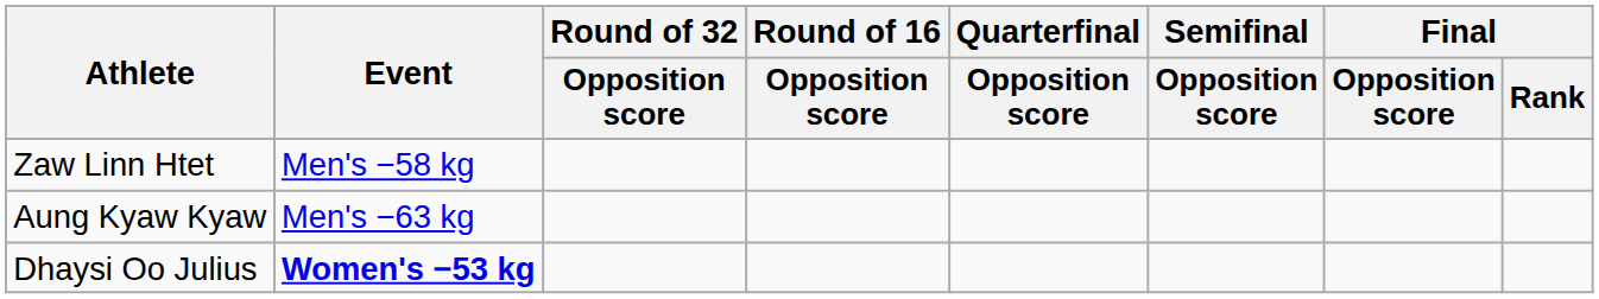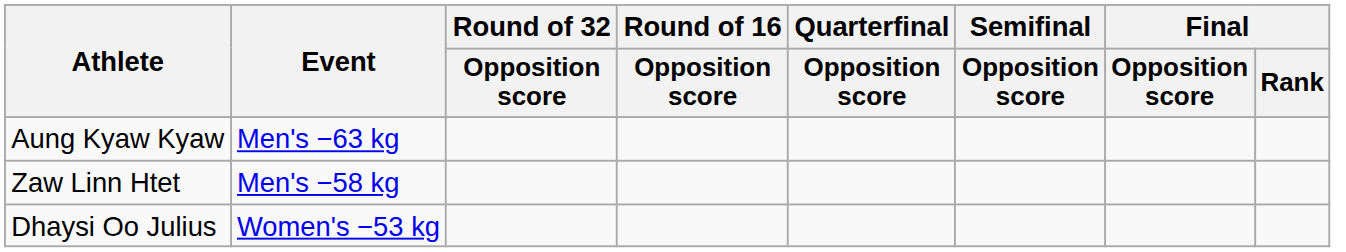 <table class=wikitable style=font-size:90%;text-align:center>
 <tr>
 <th rowspan=2>Athlete</th>
 <th rowspan=2>Event</th>
 <th>Round of 32</th>
 <th>Round of 16</th>
 <th>Quarterfinal</th>
 <th>Semifinal</th>
 <th colspan=2>Final</th>
 </tr>
 <tr style=font-size:95%>
 <th>Opposition<br>score</th>
 <th>Opposition<br>score</th>
 <th>Opposition<br>score</th>
 <th>Opposition<br>score</th>
 <th>Opposition<br>score</th>
 <th>Rank</th>
 </tr>
 <tr>
+<td align=left>Aung Kyaw Kyaw</td>
+<td align=left><a href='#'>Men's −63 kg</a></td>
+<td><br></td>
+<td></td>
+<td></td>
+<td></td>
+<td></td>
+<td></td>
+</tr>
+<tr>
 <td align=left>Zaw Linn Htet</td>
 <td align=left><a href='#'>Men's −58 kg</a></td>
 <td><br></td>
 <td></td>
 <td></td>
 <td></td>
 <td></td>
 <td></td>
 </tr>
 <tr>
-<td align=left>Aung Kyaw Kyaw</td>
-<td align=left><a href='#'>Men's −63 kg</a></td>
-<td><br></td>
-<td></td>
-<td></td>
-<td></td>
-<td></td>
-<td></td>
-</tr>
-<tr>
 <td align=left>Dhaysi Oo Julius</td>
-<td align=left><strong><a href='#'>Women's −53 kg</a></strong></td>
+<td align=left><a href='#'>Women's −53 kg</a></td>
 <td><br></td>
 <td></td>
 <td></td>
 <td></td>
 <td></td>
 <td></td>
 </tr>
 </table>
